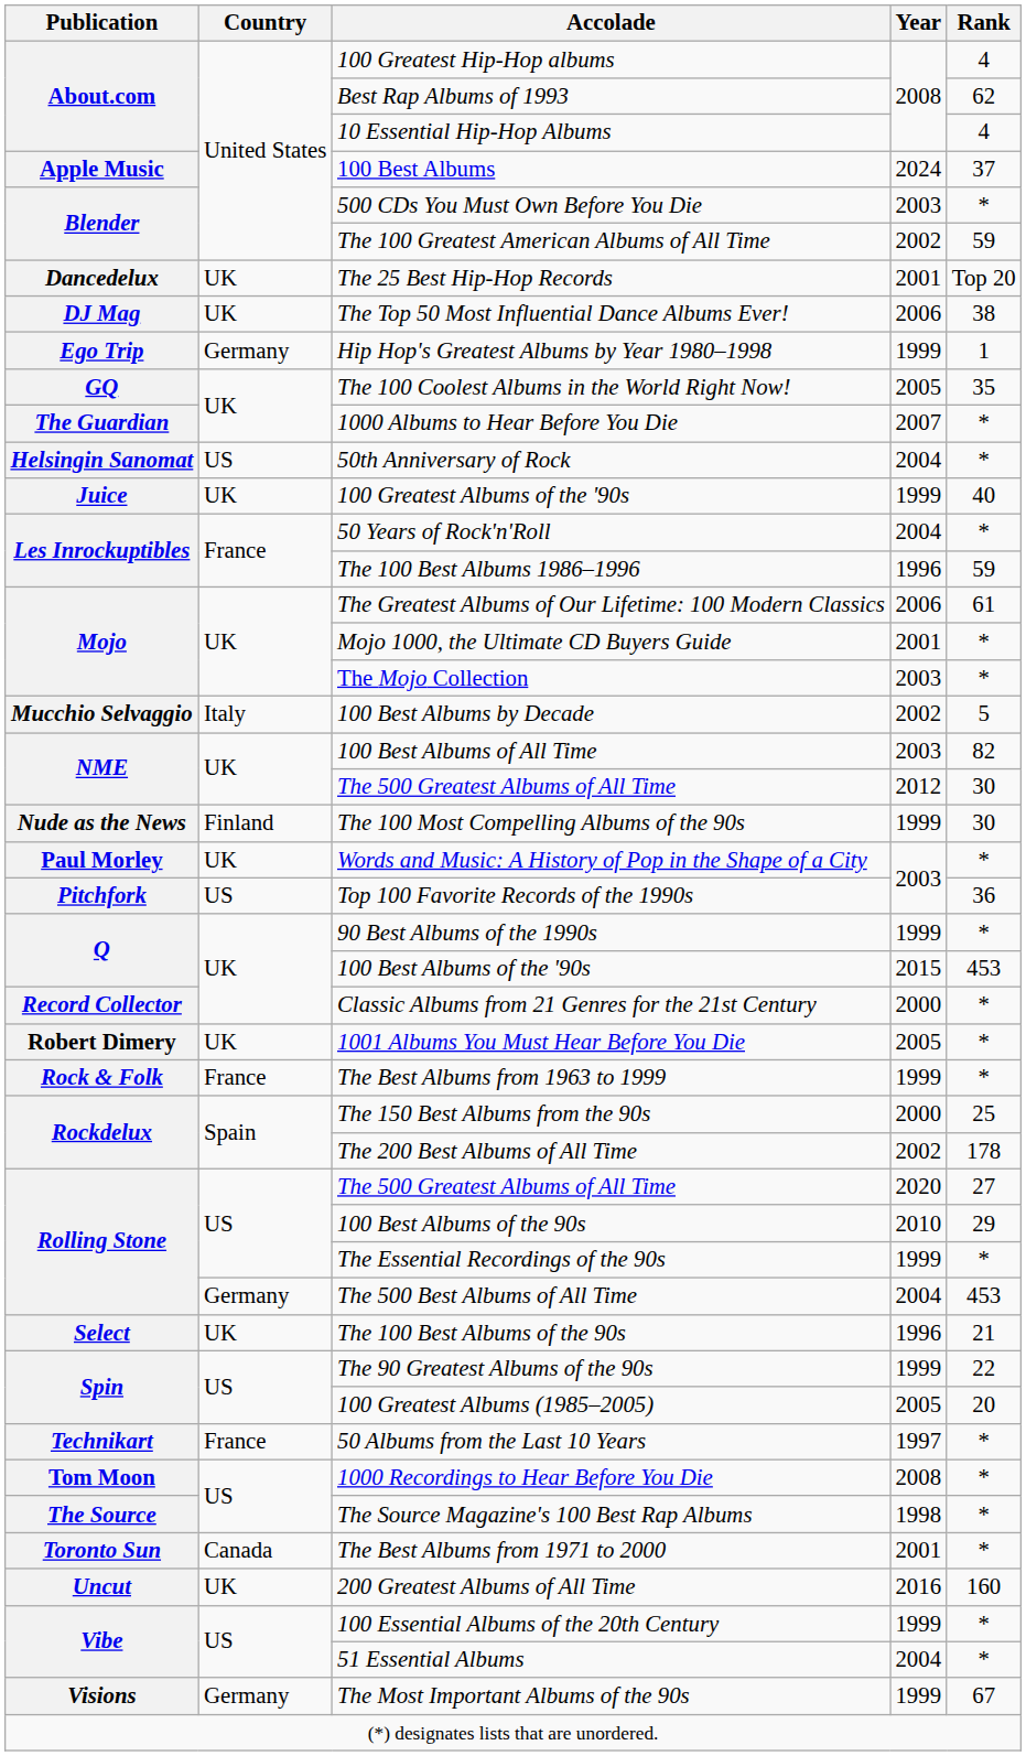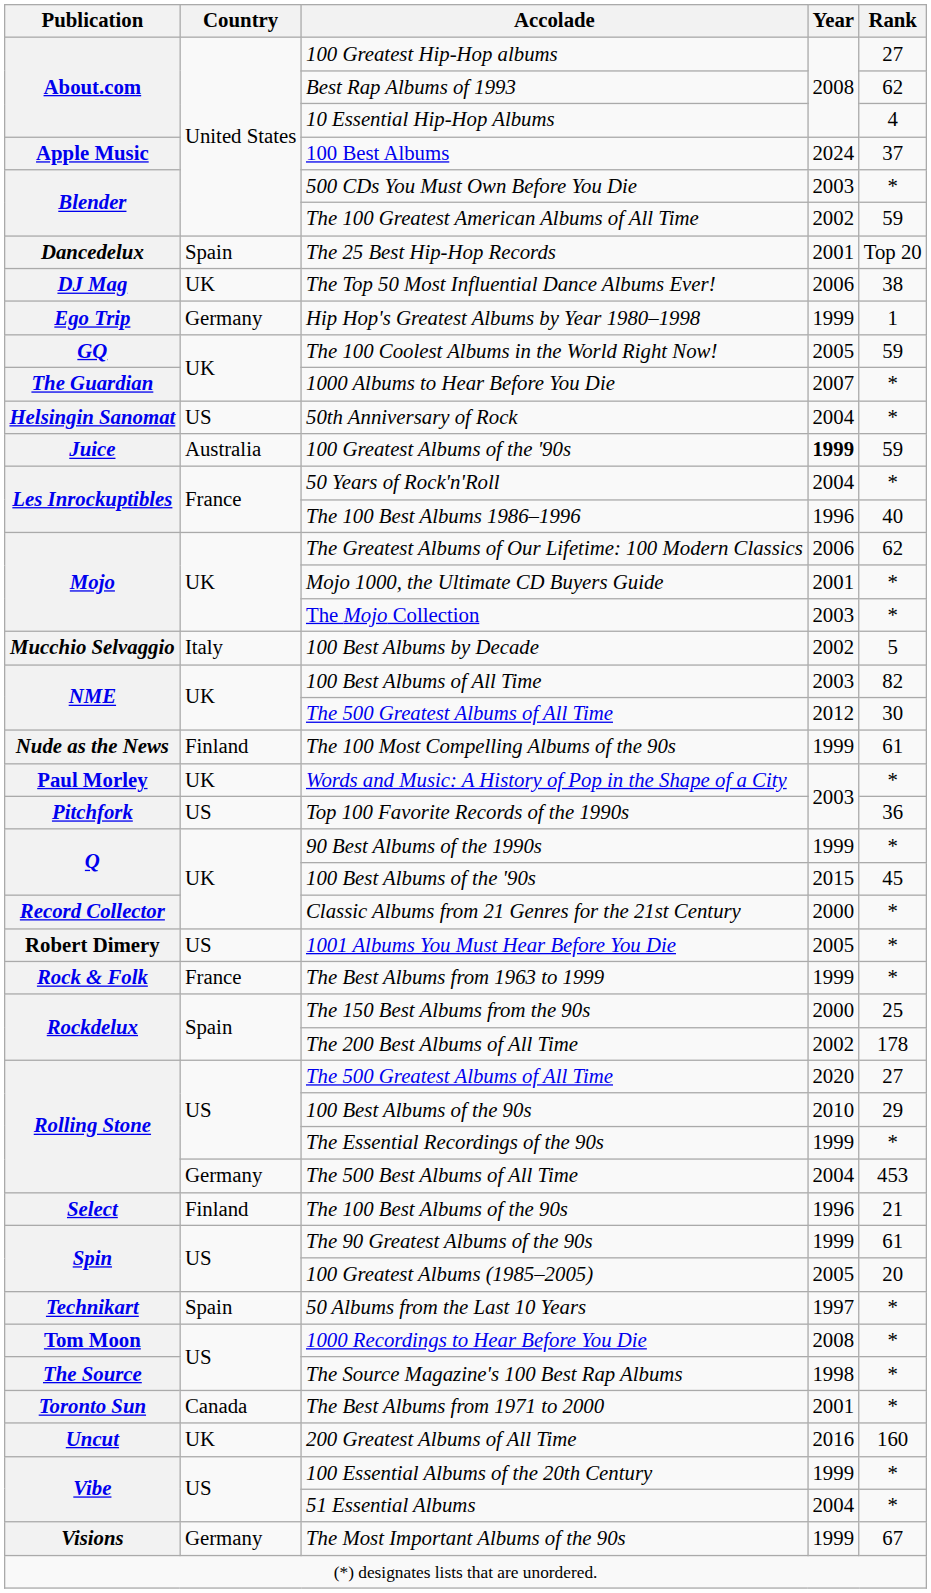 <table class="wikitable plainrowheaders">
 <tr>
 <th>Publication</th>
 <th>Country</th>
 <th>Accolade</th>
 <th>Year</th>
 <th style="text-align:center;">Rank</th>
 </tr>
 <tr>
 <th scope="row" rowspan=3><a href='#'>About.com</a></th>
 <td rowspan=6>United States</td>
 <td><em>100 Greatest Hip-Hop albums</em> </td>
 <td rowspan=3>2008</td>
-<td style="text-align:center;">4</td>
+<td style="text-align:center;">27</td>
 </tr>
 <tr>
 <td><em>Best Rap Albums of 1993</em></td>
 <td style="text-align:center;">62</td>
 </tr>
 <tr>
 <td><em>10 Essential Hip-Hop Albums</em></td>
 <td style="text-align:center;">4</td>
 </tr>
 <tr>
 <th scope="row"><a href='#'>Apple Music</a></th>
 <td><a href='#'>100 Best Albums</a></td>
 <td>2024</td>
 <td style="text-align:center;">37</td>
 </tr>
 <tr>
 <th scope="row" rowspan=2><em><a href='#'>Blender</a></em></th>
 <td><em>500 CDs You Must Own Before You Die</em></td>
 <td>2003</td>
 <td style="text-align:center;">*</td>
 </tr>
 <tr>
 <td><em>The 100 Greatest American Albums of All Time</em></td>
 <td>2002</td>
 <td style="text-align:center;">59</td>
 </tr>
 <tr>
 <th scope="row"><em>Dancedelux</em></th>
-<td>UK</td>
+<td>Spain</td>
 <td><em>The 25 Best Hip-Hop Records</em></td>
 <td>2001</td>
 <td style="text-align:center;">Top 20</td>
 </tr>
 <tr>
 <th scope="row"><em><a href='#'>DJ Mag</a></em></th>
 <td>UK</td>
 <td><em>The Top 50 Most Influential Dance Albums Ever!</em></td>
 <td>2006</td>
 <td style="text-align:center;">38</td>
 </tr>
 <tr>
 <th scope="row"><em><a href='#'>Ego Trip</a></em></th>
 <td>Germany</td>
 <td><em>Hip Hop's Greatest Albums by Year 1980–1998</em></td>
 <td>1999</td>
 <td style="text-align:center;">1</td>
 </tr>
 <tr>
 <th scope="row"><em><a href='#'>GQ</a></em></th>
 <td rowspan=2>UK</td>
 <td><em>The 100 Coolest Albums in the World Right Now!</em></td>
 <td>2005</td>
-<td style="text-align:center;">35</td>
+<td style="text-align:center;">59</td>
 </tr>
 <tr>
 <th scope="row"><em><a href='#'>The Guardian</a></em></th>
 <td><em>1000 Albums to Hear Before You Die</em></td>
 <td>2007</td>
 <td style="text-align:center;">*</td>
 </tr>
 <tr>
 <th scope="row"><em><a href='#'>Helsingin Sanomat</a></em></th>
 <td>US</td>
 <td><em>50th Anniversary of Rock</em></td>
 <td>2004</td>
 <td style="text-align:center;">*</td>
 </tr>
 <tr>
 <th scope="row"><em><a href='#'>Juice</a></em></th>
-<td>UK</td>
+<td>Australia</td>
 <td><em>100 Greatest Albums of the '90s</em></td>
-<td>1999</td>
-<td style="text-align:center;">40</td>
+<td><strong>1999</strong></td>
+<td style="text-align:center;">59</td>
 </tr>
 <tr>
 <th scope="row" rowspan=2><em><a href='#'>Les Inrockuptibles</a></em></th>
 <td rowspan=2>France</td>
 <td><em>50 Years of Rock'n'Roll</em></td>
 <td>2004</td>
 <td style="text-align:center;">*</td>
 </tr>
 <tr>
 <td><em>The 100 Best Albums 1986–1996</em></td>
 <td>1996</td>
-<td style="text-align:center;">59</td>
+<td style="text-align:center;">40</td>
 </tr>
 <tr>
 <th scope="row" rowspan=3><em><a href='#'>Mojo</a></em></th>
 <td rowspan=3>UK</td>
 <td><em>The Greatest Albums of Our Lifetime: 100 Modern Classics</em></td>
 <td>2006</td>
-<td style="text-align:center;">61</td>
+<td style="text-align:center;">62</td>
 </tr>
 <tr>
 <td><em>Mojo 1000, the Ultimate CD Buyers Guide</em></td>
 <td>2001</td>
 <td style="text-align:center;">*</td>
 </tr>
 <tr>
 <td><a href='#'>The <em>Mojo</em> Collection</a></td>
 <td>2003</td>
 <td style="text-align:center;">*</td>
 </tr>
 <tr>
 <th scope="row"><em>Mucchio Selvaggio</em></th>
 <td>Italy</td>
 <td><em>100 Best Albums by Decade</em></td>
 <td>2002</td>
 <td style="text-align:center;">5</td>
 </tr>
 <tr>
 <th scope="row" rowspan=2><em><a href='#'>NME</a></em></th>
 <td rowspan=2>UK</td>
 <td><em>100 Best Albums of All Time</em></td>
 <td>2003</td>
 <td style="text-align:center;">82</td>
 </tr>
 <tr>
 <td><em><a href='#'>The 500 Greatest Albums of All Time</a></em></td>
 <td>2012</td>
 <td style="text-align:center;">30</td>
 </tr>
 <tr>
 <th scope="row"><em>Nude as the News</em></th>
 <td>Finland</td>
 <td><em>The 100 Most Compelling Albums of the 90s</em></td>
 <td>1999</td>
-<td style="text-align:center;">30</td>
+<td style="text-align:center;">61</td>
 </tr>
 <tr>
 <th scope="row"><a href='#'>Paul Morley</a></th>
 <td>UK</td>
 <td><em><a href='#'>Words and Music: A History of Pop in the Shape of a City</a></em></td>
 <td rowspan=2>2003</td>
 <td style="text-align:center;">*</td>
 </tr>
 <tr>
 <th scope="row"><em><a href='#'>Pitchfork</a></em></th>
 <td>US</td>
 <td><em>Top 100 Favorite Records of the 1990s</em></td>
 <td style="text-align:center;">36</td>
 </tr>
 <tr>
 <th scope="row" rowspan=2><em><a href='#'>Q</a></em></th>
 <td rowspan=3>UK</td>
 <td><em>90 Best Albums of the 1990s</em></td>
 <td>1999</td>
 <td style="text-align:center;">*</td>
 </tr>
 <tr>
 <td><em>100 Best Albums of the '90s</em></td>
 <td>2015</td>
-<td style="text-align:center;">453</td>
+<td style="text-align:center;">45</td>
 </tr>
 <tr>
 <th scope="row"><em><a href='#'>Record Collector</a></em></th>
 <td><em>Classic Albums from 21 Genres for the 21st Century</em></td>
 <td>2000</td>
 <td style="text-align:center;">*</td>
 </tr>
 <tr>
 <th scope="row">Robert Dimery</th>
-<td>UK</td>
+<td>US</td>
 <td><em><a href='#'>1001 Albums You Must Hear Before You Die</a></em></td>
 <td>2005</td>
 <td style="text-align:center;">*</td>
 </tr>
 <tr>
 <th scope="row"><em><a href='#'>Rock & Folk</a></em></th>
 <td>France</td>
 <td><em>The Best Albums from 1963 to 1999</em></td>
 <td>1999</td>
 <td style="text-align:center;">*</td>
 </tr>
 <tr>
 <th scope="row" rowspan=2><em><a href='#'>Rockdelux</a></em></th>
 <td rowspan=2>Spain</td>
 <td><em>The 150 Best Albums from the 90s</em></td>
 <td>2000</td>
 <td style="text-align:center;">25</td>
 </tr>
 <tr>
 <td><em>The 200 Best Albums of All Time</em></td>
 <td>2002</td>
 <td style="text-align:center;">178</td>
 </tr>
 <tr>
 <th scope="row" rowspan=4><em><a href='#'>Rolling Stone</a></em></th>
 <td rowspan=3>US</td>
 <td><em><a href='#'>The 500 Greatest Albums of All Time</a></em></td>
 <td>2020</td>
 <td style="text-align:center;">27</td>
 </tr>
 <tr>
 <td><em>100 Best Albums of the 90s</em></td>
 <td>2010</td>
 <td style="text-align:center;">29</td>
 </tr>
 <tr>
 <td><em>The Essential Recordings of the 90s</em></td>
 <td>1999</td>
 <td style="text-align:center;">*</td>
 </tr>
 <tr>
 <td>Germany</td>
 <td><em>The 500 Best Albums of All Time</em></td>
 <td>2004</td>
 <td style="text-align:center;">453</td>
 </tr>
 <tr>
 <th scope="row"><em><a href='#'>Select</a></em></th>
-<td>UK</td>
+<td>Finland</td>
 <td><em>The 100 Best Albums of the 90s</em></td>
 <td>1996</td>
 <td style="text-align:center;">21</td>
 </tr>
 <tr>
 <th scope="row" rowspan=2><em><a href='#'>Spin</a></em></th>
 <td rowspan=2>US</td>
 <td><em>The 90 Greatest Albums of the 90s</em></td>
 <td>1999</td>
-<td style="text-align:center;">22</td>
+<td style="text-align:center;">61</td>
 </tr>
 <tr>
 <td><em>100 Greatest Albums (1985–2005)</em></td>
 <td>2005</td>
 <td style="text-align:center;">20</td>
 </tr>
 <tr>
 <th scope="row"><em><a href='#'>Technikart</a></em></th>
-<td>France</td>
+<td>Spain</td>
 <td><em>50 Albums from the Last 10 Years</em></td>
 <td>1997</td>
 <td style="text-align:center;">*</td>
 </tr>
 <tr>
 <th scope="row"><a href='#'>Tom Moon</a></th>
 <td rowspan=2>US</td>
 <td><em><a href='#'>1000 Recordings to Hear Before You Die</a></em></td>
 <td>2008</td>
 <td style="text-align:center;">*</td>
 </tr>
 <tr>
 <th scope="row"><em><a href='#'>The Source</a></em></th>
 <td><em>The Source Magazine's 100 Best Rap Albums</em></td>
 <td>1998</td>
 <td style="text-align:center;">*</td>
 </tr>
 <tr>
 <th scope="row"><em><a href='#'>Toronto Sun</a></em></th>
 <td>Canada</td>
 <td><em>The Best Albums from 1971 to 2000</em></td>
 <td>2001</td>
 <td style="text-align:center;">*</td>
 </tr>
 <tr>
 <th scope="row"><em><a href='#'>Uncut</a></em></th>
 <td>UK</td>
 <td><em>200 Greatest Albums of All Time</em></td>
 <td>2016</td>
 <td style="text-align:center;">160</td>
 </tr>
 <tr>
 <th scope="row" rowspan=2><em><a href='#'>Vibe</a></em></th>
 <td rowspan=2>US</td>
 <td><em>100 Essential Albums of the 20th Century</em></td>
 <td>1999</td>
 <td style="text-align:center;">*</td>
 </tr>
 <tr>
 <td><em>51 Essential Albums</em></td>
 <td>2004</td>
 <td style="text-align:center;">*</td>
 </tr>
 <tr>
 <th scope="row"><em>Visions</em></th>
 <td>Germany</td>
 <td><em>The Most Important Albums of the 90s</em></td>
 <td>1999</td>
 <td style="text-align:center;">67</td>
 </tr>
 <tr>
 <td colspan="7" style="text-align:center;"><small>(*) designates lists that are unordered.</small></td>
 </tr>
 </table>
